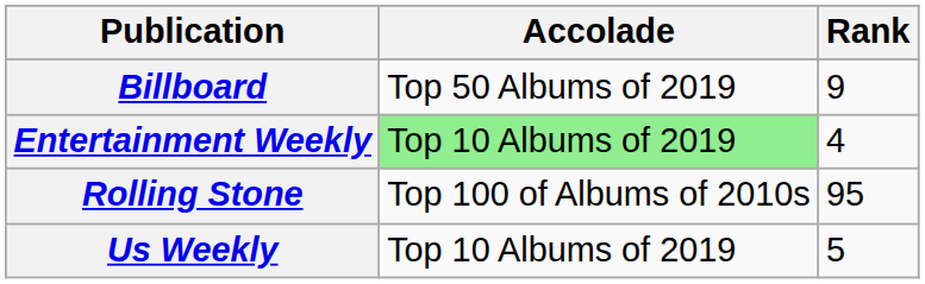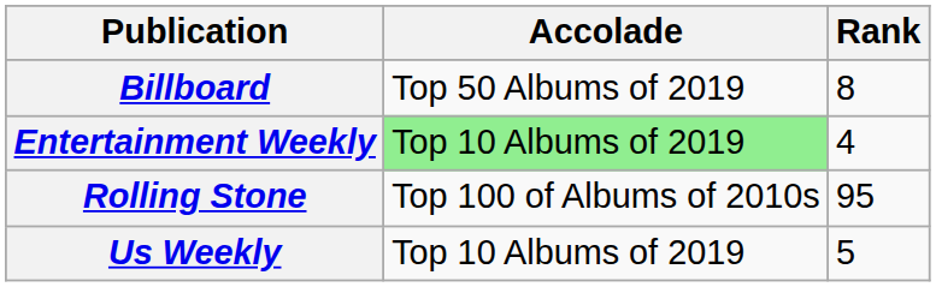 <table class="wikitable sortable">
 <tr>
 <th scope="col">Publication</th>
 <th scope="col">Accolade</th>
 <th scope="col">Rank</th>
 </tr>
 <tr>
 <th scope="row"><em><a href='#'>Billboard</a></em></th>
 <td>Top 50 Albums of 2019</td>
-<td>9</td>
+<td>8</td>
 </tr>
 <tr>
 <th scope="row"><em><a href='#'>Entertainment Weekly</a></em></th>
 <td style="background: lightgreen;">Top 10 Albums of 2019</td>
 <td>4</td>
 </tr>
 <tr>
 <th scope="row"><em><a href='#'>Rolling Stone</a></em></th>
 <td>Top 100 of Albums of 2010s</td>
 <td>95</td>
 </tr>
 <tr>
 <th scope="row"><em><a href='#'>Us Weekly</a></em></th>
 <td>Top 10 Albums of 2019</td>
 <td>5</td>
 </tr>
 </table>
